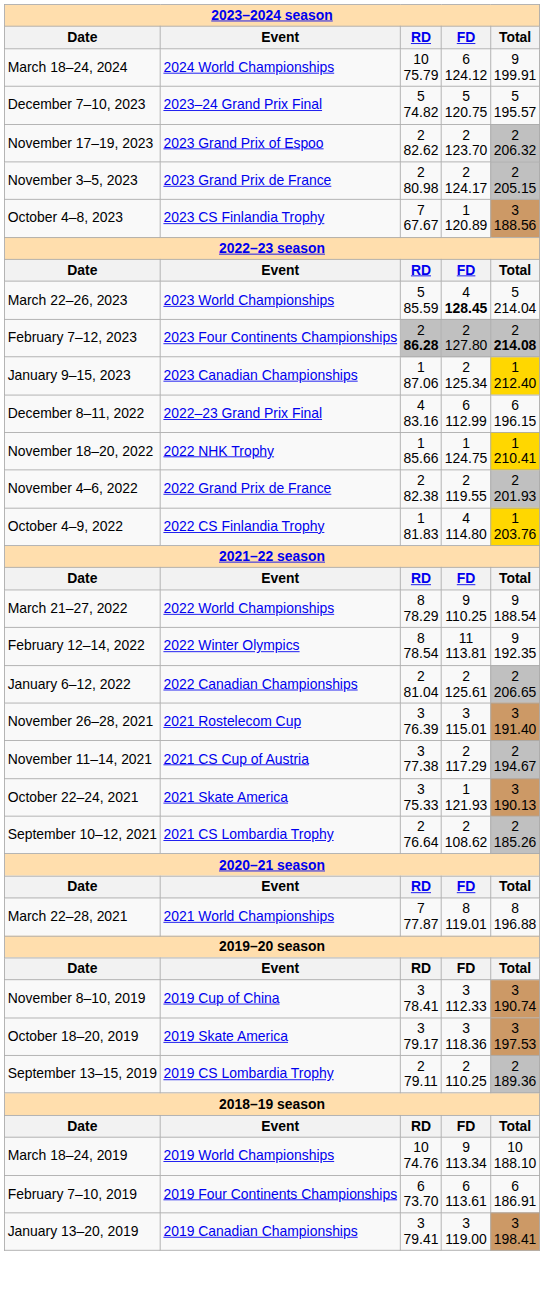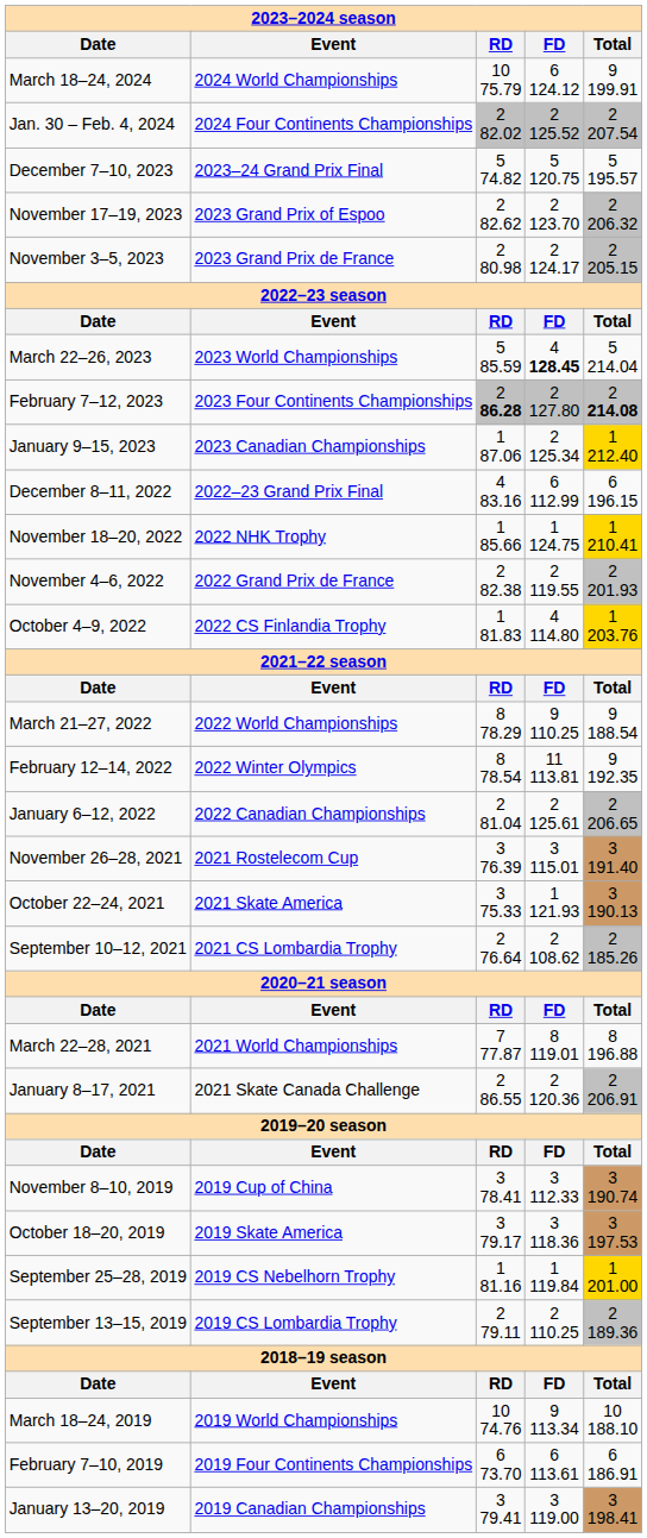 <table class="wikitable">
 <tr>
 <td style="background-color: #ffdead; " colspan=5 align=center><a href='#'><strong>2023–2024 season</strong></a></td>
 </tr>
 <tr>
 <th>Date</th>
 <th>Event</th>
 <th><a href='#'>RD</a></th>
 <th><a href='#'>FD</a></th>
 <th>Total</th>
 </tr>
 <tr>
 <td>March 18–24, 2024</td>
 <td><a href='#'>2024 World Championships</a></td>
 <td align=center>10 <br> 75.79</td>
 <td align=center>6 <br> 124.12</td>
 <td align=center>9 <br> 199.91</td>
+</tr>
+<tr>
+<td>Jan. 30 – Feb. 4, 2024</td>
+<td><a href='#'>2024 Four Continents Championships</a></td>
+<td align=center bgcolor=silver>2 <br> 82.02</td>
+<td align=center bgcolor=silver>2 <br> 125.52</td>
+<td align=center bgcolor=silver>2 <br> 207.54</td>
 </tr>
 <tr>
 <td>December 7–10, 2023</td>
 <td><a href='#'>2023–24 Grand Prix Final</a></td>
 <td align=center>5 <br> 74.82</td>
 <td align=center>5 <br> 120.75</td>
 <td align=center>5 <br> 195.57</td>
 </tr>
 <tr>
 <td>November 17–19, 2023</td>
 <td><a href='#'>2023 Grand Prix of Espoo</a></td>
 <td align=center>2 <br> 82.62</td>
 <td align=center>2 <br> 123.70</td>
 <td align=center bgcolor=silver>2 <br> 206.32</td>
 </tr>
 <tr>
 <td>November 3–5, 2023</td>
 <td><a href='#'>2023 Grand Prix de France</a></td>
 <td align=center>2 <br> 80.98</td>
 <td align=center>2 <br> 124.17</td>
 <td align=center bgcolor=silver>2 <br> 205.15</td>
-</tr>
-<tr>
-<td>October 4–8, 2023</td>
-<td><a href='#'>2023 CS Finlandia Trophy</a></td>
-<td align=center>7 <br>67.67</td>
-<td align=center>1 <br> 120.89</td>
-<td align=center bgcolor=cc9966>3 <br> 188.56</td>
 </tr>
 <tr>
 <td style="background-color: #ffdead; " colspan=5 align=center><a href='#'><strong>2022–23 season</strong></a></td>
 </tr>
 <tr>
 <th>Date</th>
 <th>Event</th>
 <th><a href='#'>RD</a></th>
 <th><a href='#'>FD</a></th>
 <th>Total</th>
 </tr>
 <tr>
 <td>March 22–26, 2023</td>
 <td><a href='#'>2023 World Championships</a></td>
 <td align=center>5 <br> 85.59</td>
 <td align=center>4 <br> <strong>128.45</strong></td>
 <td align=center>5 <br> 214.04</td>
 </tr>
 <tr>
 <td>February 7–12, 2023</td>
 <td><a href='#'>2023 Four Continents Championships</a></td>
 <td align=center bgcolor=silver>2 <br> <strong>86.28</strong></td>
 <td align=center bgcolor=silver>2 <br> 127.80</td>
 <td align=center bgcolor=silver>2 <br> <strong>214.08</strong></td>
 </tr>
 <tr>
 <td>January 9–15, 2023</td>
 <td><a href='#'>2023 Canadian Championships</a></td>
 <td align=center>1 <br> 87.06</td>
 <td align=center>2 <br> 125.34</td>
 <td align=center bgcolor=gold>1 <br> 212.40</td>
 </tr>
 <tr>
 <td>December 8–11, 2022</td>
 <td><a href='#'>2022–23 Grand Prix Final</a></td>
 <td align=center>4 <br> 83.16</td>
 <td align=center>6 <br> 112.99</td>
 <td align=center>6 <br> 196.15</td>
 </tr>
 <tr>
 <td>November 18–20, 2022</td>
 <td><a href='#'>2022 NHK Trophy</a></td>
 <td align=center>1 <br> 85.66</td>
 <td align=center>1 <br> 124.75</td>
 <td align=center bgcolor=gold>1 <br> 210.41</td>
 </tr>
 <tr>
 <td>November 4–6, 2022</td>
 <td><a href='#'>2022 Grand Prix de France</a></td>
 <td align=center>2 <br> 82.38</td>
 <td align=center>2 <br> 119.55</td>
 <td align=center bgcolor="silver">2 <br> 201.93</td>
 </tr>
 <tr>
 <td>October 4–9, 2022</td>
 <td><a href='#'>2022 CS Finlandia Trophy</a></td>
 <td align=center>1 <br> 81.83</td>
 <td align=center>4 <br> 114.80</td>
 <td align=center bgcolor=gold>1 <br> 203.76</td>
 </tr>
 <tr>
 <td style="background-color: #ffdead; " colspan=5 align=center><a href='#'><strong>2021–22 season</strong></a></td>
 </tr>
 <tr>
 <th>Date</th>
 <th>Event</th>
 <th><a href='#'>RD</a></th>
 <th><a href='#'>FD</a></th>
 <th>Total</th>
 </tr>
 <tr>
 <td>March 21–27, 2022</td>
 <td><a href='#'>2022 World Championships</a></td>
 <td align=center>8 <br> 78.29</td>
 <td align=center>9 <br> 110.25</td>
 <td align=center>9 <br> 188.54</td>
 </tr>
 <tr>
 <td>February 12–14, 2022</td>
 <td><a href='#'>2022 Winter Olympics</a></td>
 <td align=center>8 <br> 78.54</td>
 <td align=center>11 <br> 113.81</td>
 <td align=center>9 <br> 192.35</td>
 </tr>
 <tr>
 <td>January 6–12, 2022</td>
 <td><a href='#'>2022 Canadian Championships</a></td>
 <td align=center>2 <br> 81.04</td>
 <td align=center>2 <br> 125.61</td>
 <td align=center bgcolor=silver>2 <br> 206.65</td>
 </tr>
 <tr>
 <td>November 26–28, 2021</td>
 <td><a href='#'>2021 Rostelecom Cup</a></td>
 <td align=center>3 <br> 76.39</td>
 <td align=center>3 <br> 115.01</td>
 <td align=center bgcolor=cc9966>3 <br> 191.40</td>
 </tr>
 <tr>
-<td>November 11–14, 2021</td>
-<td><a href='#'>2021 CS Cup of Austria</a></td>
-<td align=center>3 <br> 77.38</td>
-<td align=center>2 <br> 117.29</td>
-<td align=center bgcolor=silver>2 <br> 194.67</td>
-</tr>
-<tr>
 <td>October 22–24, 2021</td>
 <td><a href='#'>2021 Skate America</a></td>
 <td align=center>3 <br> 75.33</td>
 <td align=center>1 <br> 121.93</td>
 <td align=center bgcolor=cc9966>3 <br> 190.13</td>
 </tr>
 <tr>
 <td>September 10–12, 2021</td>
 <td><a href='#'>2021 CS Lombardia Trophy</a></td>
 <td align=center>2 <br> 76.64</td>
 <td align=center>2 <br> 108.62</td>
 <td align=center bgcolor=silver>2 <br> 185.26</td>
 </tr>
 <tr>
 <td style="background-color: #ffdead; " colspan=5 align=center><a href='#'><strong>2020–21 season</strong></a></td>
 </tr>
 <tr>
 <th>Date</th>
 <th>Event</th>
 <th><a href='#'>RD</a></th>
 <th><a href='#'>FD</a></th>
 <th>Total</th>
 </tr>
 <tr>
 <td>March 22–28, 2021</td>
 <td><a href='#'>2021 World Championships</a></td>
 <td align=center>7 <br> 77.87</td>
 <td align=center>8 <br> 119.01</td>
 <td align=center>8 <br> 196.88</td>
 </tr>
 <tr>
+<td>January 8–17, 2021</td>
+<td>2021 Skate Canada Challenge</td>
+<td align=center>2 <br> 86.55</td>
+<td align=center>2 <br> 120.36</td>
+<td align=center bgcolor=silver>2 <br> 206.91</td>
+</tr>
+<tr>
 <th style="background-color: #ffdead;" colspan=5 align="center"><strong>2019–20 season</strong></th>
 </tr>
 <tr>
 <th>Date</th>
 <th>Event</th>
 <th>RD</th>
 <th>FD</th>
 <th>Total</th>
 </tr>
 <tr>
 <td>November 8–10, 2019</td>
 <td><a href='#'>2019 Cup of China</a></td>
 <td align=center>3 <br> 78.41</td>
 <td align=center>3 <br> 112.33</td>
 <td align=center bgcolor=cc9966>3 <br> 190.74</td>
 </tr>
 <tr>
 <td>October 18–20, 2019</td>
 <td><a href='#'>2019 Skate America</a></td>
 <td align=center>3 <br> 79.17</td>
 <td align=center>3 <br> 118.36</td>
 <td align=center bgcolor=cc9966>3 <br> 197.53</td>
+</tr>
+<tr>
+<td>September 25–28, 2019</td>
+<td><a href='#'>2019 CS Nebelhorn Trophy</a></td>
+<td align=center>1 <br> 81.16</td>
+<td align=center>1 <br> 119.84</td>
+<td align=center bgcolor=gold>1 <br> 201.00</td>
 </tr>
 <tr>
 <td>September 13–15, 2019</td>
 <td><a href='#'>2019 CS Lombardia Trophy</a></td>
 <td align=center>2 <br> 79.11</td>
 <td align=center>2 <br> 110.25</td>
 <td align=center bgcolor=silver>2 <br> 189.36</td>
 </tr>
 <tr>
 <th style="background-color: #ffdead;" colspan=5 align="center"><strong>2018–19 season</strong></th>
 </tr>
 <tr>
 <th>Date</th>
 <th>Event</th>
 <th>RD</th>
 <th>FD</th>
 <th>Total</th>
 </tr>
 <tr>
 <td>March 18–24, 2019</td>
 <td><a href='#'>2019 World Championships</a></td>
 <td align=center>10 <br> 74.76</td>
 <td align=center>9 <br> 113.34</td>
 <td align=center>10 <br> 188.10</td>
 </tr>
 <tr>
 <td>February 7–10, 2019</td>
 <td><a href='#'>2019 Four Continents Championships</a></td>
 <td align=center>6 <br> 73.70</td>
 <td align=center>6 <br> 113.61</td>
 <td align=center>6 <br> 186.91</td>
 </tr>
 <tr>
 <td>January 13–20, 2019</td>
 <td><a href='#'>2019 Canadian Championships</a></td>
 <td align=center>3 <br> 79.41</td>
 <td align=center>3 <br> 119.00</td>
 <td align=center bgcolor=cc9966>3 <br> 198.41</td>
 </tr>
 </table>
